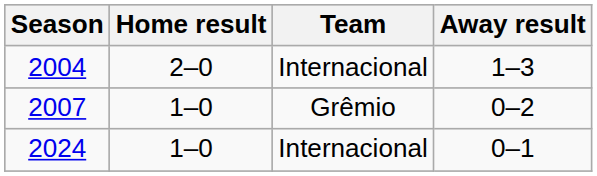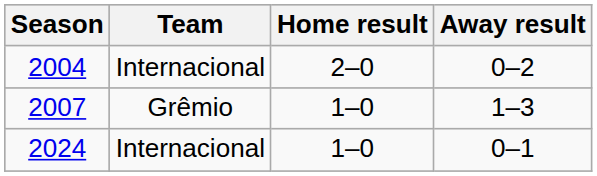 <table class="wikitable" style="text-align:center">
 <tr>
 <th>Season</th>
+<th>Team</th>
 <th>Home result</th>
-<th>Team</th>
 <th>Away result</th>
 </tr>
 <tr>
 <td><a href='#'>2004</a></td>
+<td>Internacional</td>
 <td>2–0</td>
-<td>Internacional</td>
+<td>0–2</td>
+</tr>
+<tr>
+<td><a href='#'>2007</a></td>
+<td>Grêmio</td>
+<td>1–0</td>
 <td>1–3</td>
 </tr>
 <tr>
-<td><a href='#'>2007</a></td>
+<td><a href='#'>2024</a></td>
+<td>Internacional</td>
 <td>1–0</td>
-<td>Grêmio</td>
-<td>0–2</td>
-</tr>
-<tr>
-<td><a href='#'>2024</a></td>
-<td>1–0</td>
-<td>Internacional</td>
 <td>0–1</td>
 </tr>
 </table>
